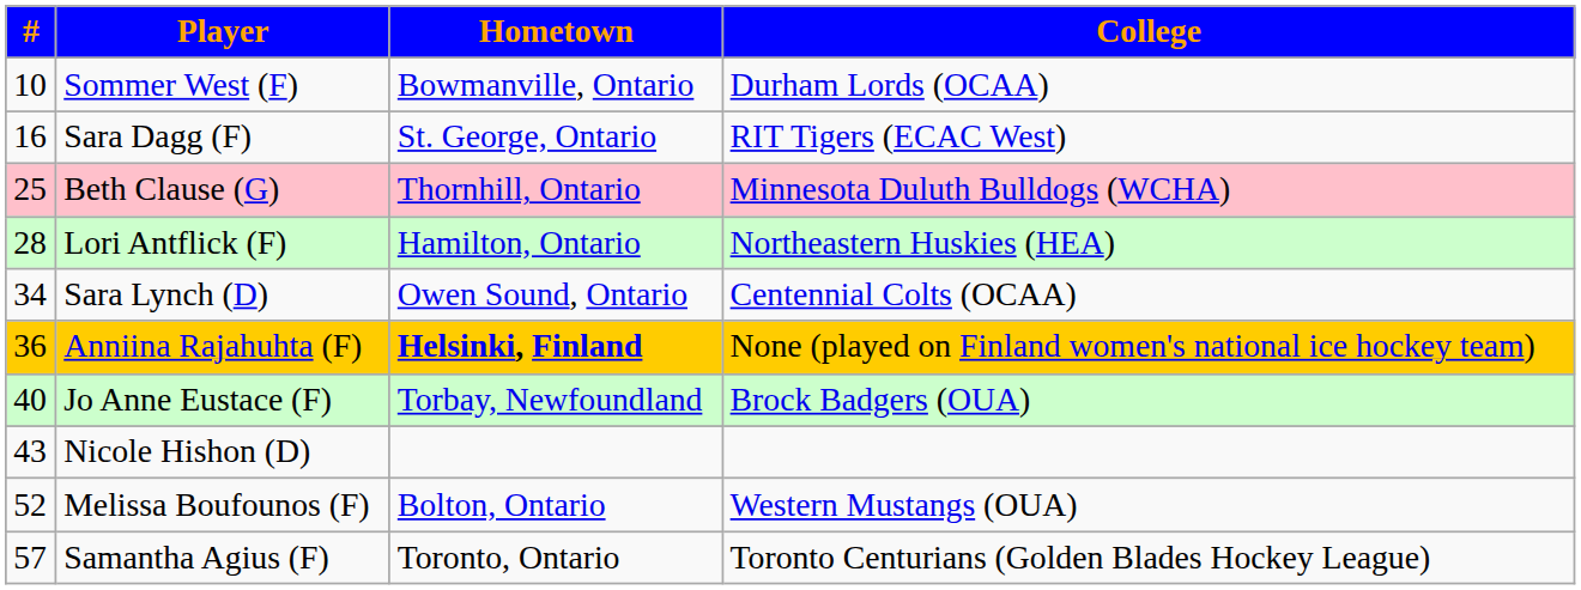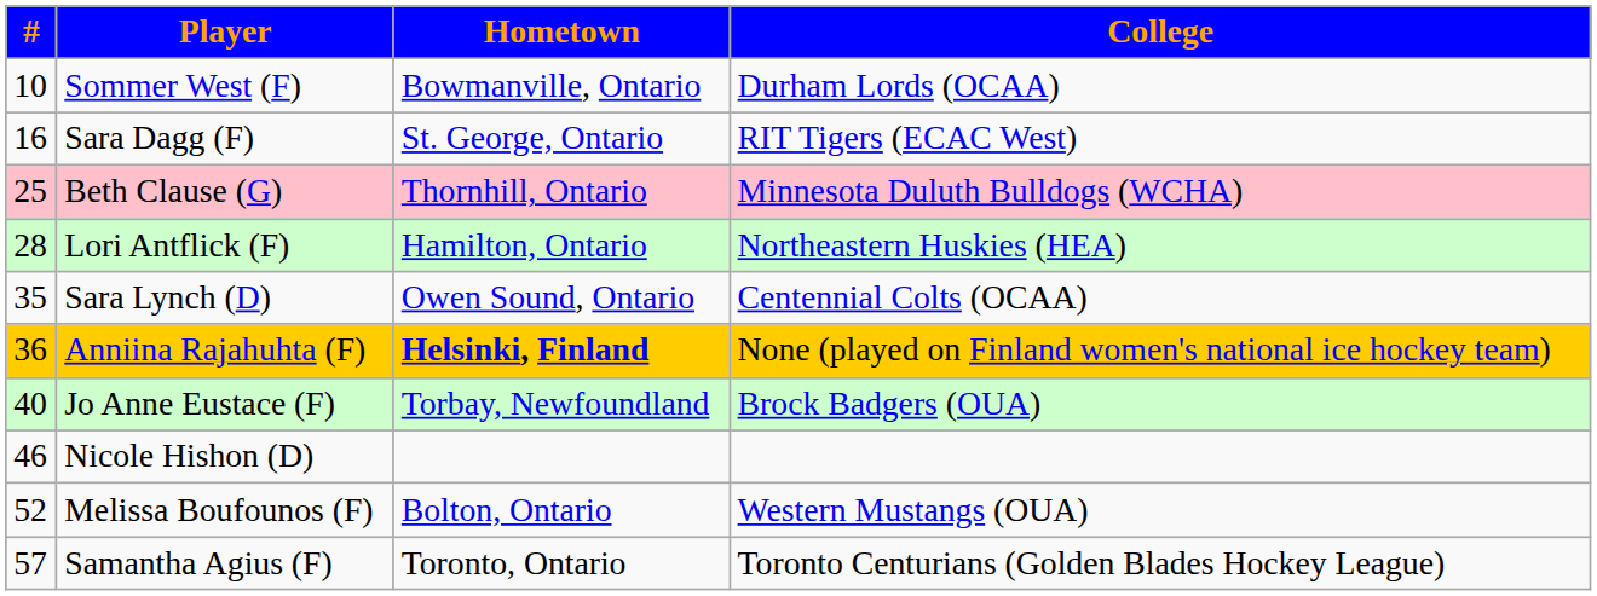 <table class="wikitable" width="60%">
 <tr align="center"  style="background:blue;color:orange;">
 <td><strong>#</strong></td>
 <td><strong>Player</strong></td>
 <td><strong>Hometown</strong></td>
 <td><strong>College</strong></td>
 </tr>
 <tr>
 <td>10</td>
 <td><a href='#'>Sommer West</a> (<a href='#'>F</a>)</td>
 <td> <a href='#'>Bowmanville</a>, <a href='#'>Ontario</a></td>
 <td><a href='#'>Durham Lords</a> (<a href='#'>OCAA</a>)</td>
 </tr>
 <tr>
 <td>16</td>
 <td>Sara Dagg (F)</td>
 <td> <a href='#'>St. George, Ontario</a></td>
 <td><a href='#'>RIT Tigers</a> (<a href='#'>ECAC West</a>)</td>
 </tr>
 <tr bgcolor="pink">
 <td>25</td>
 <td>Beth Clause (<a href='#'>G</a>)</td>
 <td> <a href='#'>Thornhill, Ontario</a></td>
 <td><a href='#'>Minnesota Duluth Bulldogs</a> (<a href='#'>WCHA</a>)</td>
 </tr>
 <tr bgcolor="#CCFFCC">
 <td>28</td>
 <td>Lori Antflick (F)</td>
 <td> <a href='#'>Hamilton, Ontario</a></td>
 <td><a href='#'>Northeastern Huskies</a> (<a href='#'>HEA</a>)</td>
 </tr>
 <tr>
-<td>34</td>
+<td>35</td>
 <td>Sara Lynch (<a href='#'>D</a>)</td>
 <td> <a href='#'>Owen Sound</a>, <a href='#'>Ontario</a></td>
 <td><a href='#'>Centennial Colts</a> (OCAA)</td>
 </tr>
 <tr bgcolor="#FFCC00">
 <td>36</td>
 <td><a href='#'>Anniina Rajahuhta</a> (F)</td>
 <td><strong> <a href='#'>Helsinki</a>, <a href='#'>Finland</a></strong></td>
 <td>None (played on <a href='#'>Finland women's national ice hockey team</a>)</td>
 </tr>
 <tr bgcolor="#CCFFCC">
 <td>40</td>
 <td>Jo Anne Eustace (F)</td>
 <td> <a href='#'>Torbay, Newfoundland</a></td>
 <td><a href='#'>Brock Badgers</a> (<a href='#'>OUA</a>)</td>
 </tr>
 <tr>
-<td>43</td>
+<td>46</td>
 <td>Nicole Hishon (D)</td>
 <td></td>
 <td></td>
 </tr>
 <tr>
 <td>52</td>
 <td>Melissa Boufounos (F)</td>
 <td> <a href='#'>Bolton, Ontario</a></td>
 <td><a href='#'>Western Mustangs</a> (OUA)</td>
 </tr>
 <tr>
 <td>57</td>
 <td>Samantha Agius (F)</td>
 <td> Toronto, Ontario</td>
 <td>Toronto Centurians (Golden Blades Hockey League)</td>
 </tr>
 </table>
